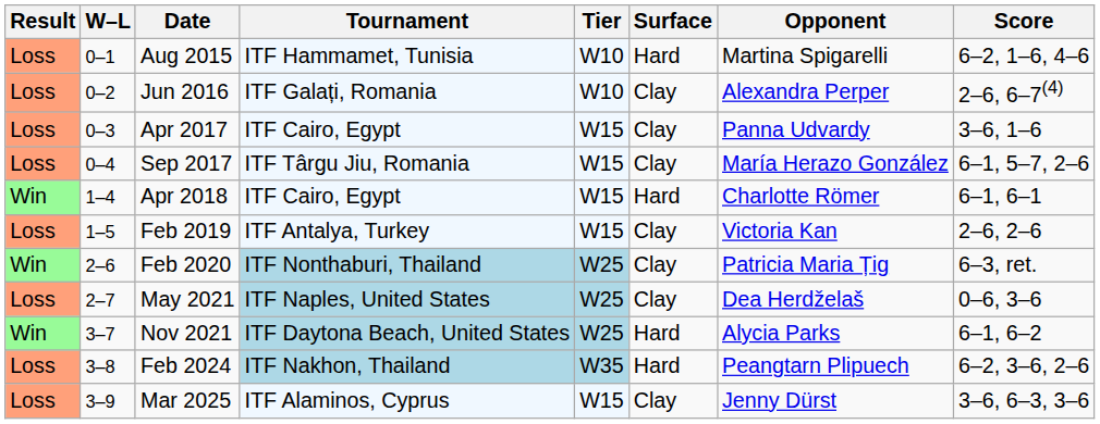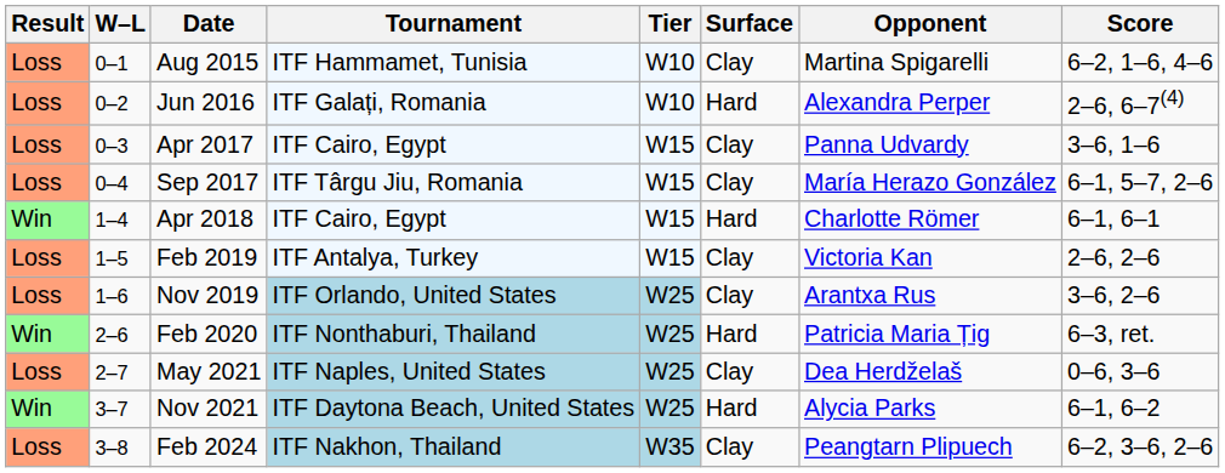 <table class="sortable wikitable">
 <tr>
 <th>Result</th>
 <th class="unsortable">W–L</th>
 <th>Date</th>
 <th>Tournament</th>
 <th>Tier</th>
 <th>Surface</th>
 <th>Opponent</th>
 <th class="unsortable">Score</th>
 </tr>
 <tr>
 <td style="background:#ffa07a;">Loss</td>
 <td><small>0–1</small></td>
 <td>Aug 2015</td>
 <td style="background:#f0f8ff;">ITF Hammamet, Tunisia</td>
 <td style="background:#f0f8ff;">W10</td>
-<td>Hard</td>
+<td>Clay</td>
 <td> Martina Spigarelli</td>
 <td>6–2, 1–6, 4–6</td>
 </tr>
 <tr>
 <td style="background:#ffa07a;">Loss</td>
 <td><small>0–2</small></td>
 <td>Jun 2016</td>
 <td style="background:#f0f8ff;">ITF Galați, Romania</td>
 <td style="background:#f0f8ff;">W10</td>
-<td>Clay</td>
+<td>Hard</td>
 <td> <a href='#'>Alexandra Perper</a></td>
 <td>2–6, 6–7<sup>(4)</sup></td>
 </tr>
 <tr>
 <td style="background:#ffa07a;">Loss</td>
 <td><small>0–3</small></td>
 <td>Apr 2017</td>
 <td style="background:#f0f8ff;">ITF Cairo, Egypt</td>
 <td style="background:#f0f8ff;">W15</td>
 <td>Clay</td>
 <td> <a href='#'>Panna Udvardy</a></td>
 <td>3–6, 1–6</td>
 </tr>
 <tr>
 <td style="background:#ffa07a;">Loss</td>
 <td><small>0–4</small></td>
 <td>Sep 2017</td>
 <td style="background:#f0f8ff;">ITF Târgu Jiu, Romania</td>
 <td style="background:#f0f8ff;">W15</td>
 <td>Clay</td>
 <td> <a href='#'>María Herazo González</a></td>
 <td>6–1, 5–7, 2–6</td>
 </tr>
 <tr>
 <td style="background:#98fb98;">Win</td>
 <td><small>1–4</small></td>
 <td>Apr 2018</td>
 <td style="background:#f0f8ff;">ITF Cairo, Egypt</td>
 <td style="background:#f0f8ff;">W15</td>
 <td>Hard</td>
 <td> <a href='#'>Charlotte Römer</a></td>
 <td>6–1, 6–1</td>
 </tr>
 <tr>
 <td style="background:#ffa07a;">Loss</td>
 <td><small>1–5</small></td>
 <td>Feb 2019</td>
 <td style="background:#f0f8ff;">ITF Antalya, Turkey</td>
 <td style="background:#f0f8ff;">W15</td>
 <td>Clay</td>
 <td> <a href='#'>Victoria Kan</a></td>
 <td>2–6, 2–6</td>
 </tr>
 <tr>
+<td style="background:#ffa07a;">Loss</td>
+<td><small>1–6</small></td>
+<td>Nov 2019</td>
+<td style="background:lightblue;">ITF Orlando, United States</td>
+<td style="background:lightblue;">W25</td>
+<td>Clay</td>
+<td> <a href='#'>Arantxa Rus</a></td>
+<td>3–6, 2–6</td>
+</tr>
+<tr>
 <td style="background:#98fb98;">Win</td>
 <td><small>2–6</small></td>
 <td>Feb 2020</td>
 <td style="background:lightblue;">ITF Nonthaburi, Thailand</td>
 <td style="background:lightblue;">W25</td>
-<td>Clay</td>
+<td>Hard</td>
 <td> <a href='#'>Patricia Maria Țig</a></td>
 <td>6–3, ret.</td>
 </tr>
 <tr>
 <td style="background:#ffa07a;">Loss</td>
 <td><small>2–7</small></td>
 <td>May 2021</td>
 <td style="background:lightblue;">ITF Naples, United States</td>
 <td style="background:lightblue;">W25</td>
 <td>Clay</td>
 <td> <a href='#'>Dea Herdželaš</a></td>
 <td>0–6, 3–6</td>
 </tr>
 <tr>
 <td style="background:#98fb98;">Win</td>
 <td><small>3–7</small></td>
 <td>Nov 2021</td>
 <td style="background:lightblue;">ITF Daytona Beach, United States</td>
 <td style="background:lightblue;">W25</td>
 <td>Hard</td>
 <td> <a href='#'>Alycia Parks</a></td>
 <td>6–1, 6–2</td>
 </tr>
 <tr>
 <td style="background:#ffa07a;">Loss</td>
 <td><small>3–8</small></td>
 <td>Feb 2024</td>
 <td style="background:lightblue;">ITF Nakhon, Thailand</td>
 <td style="background:lightblue;">W35</td>
-<td>Hard</td>
+<td>Clay</td>
 <td> <a href='#'>Peangtarn Plipuech</a></td>
 <td>6–2, 3–6, 2–6</td>
 </tr>
-<tr>
-<td style="background:#ffa07a;">Loss</td>
-<td><small>3–9</small></td>
-<td>Mar 2025</td>
-<td style="background:#f0f8ff;">ITF Alaminos, Cyprus</td>
-<td style="background:#f0f8ff;">W15</td>
-<td>Clay</td>
-<td> <a href='#'>Jenny Dürst</a></td>
-<td>3–6, 6–3, 3–6</td>
-</tr>
 </table>
